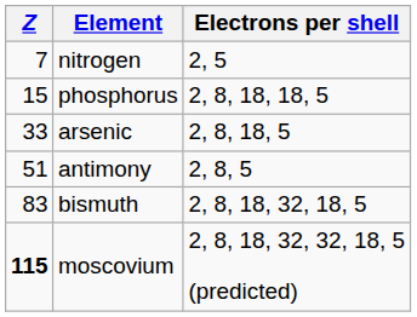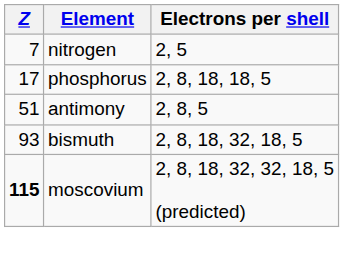 <table class="wikitable" style="white-space:nowrap;">
 <tr>
 <th><em><a href='#'>Z</a></em></th>
 <th><a href='#'>Element</a></th>
 <th>Electrons per <a href='#'>shell</a></th>
 </tr>
 <tr>
 <td align=right>7</td>
 <td>nitrogen</td>
 <td>2, 5</td>
 </tr>
 <tr>
-<td align=right>15</td>
+<td align=right>17</td>
 <td>phosphorus</td>
 <td>2, 8, 18, 18, 5</td>
-</tr>
-<tr>
-<td align=right>33</td>
-<td>arsenic</td>
-<td>2, 8, 18, 5</td>
 </tr>
 <tr>
 <td align=right>51</td>
 <td>antimony</td>
 <td>2, 8, 5</td>
 </tr>
 <tr>
-<td align=right>83</td>
+<td align=right>93</td>
 <td>bismuth</td>
 <td>2, 8, 18, 32, 18, 5</td>
 </tr>
 <tr>
 <td align=right><strong>115</strong></td>
 <td>moscovium</td>
 <td>2, 8, 18, 32, 32, 18, 5 <br><br><div>(predicted)</div></td>
 </tr>
 </table>
